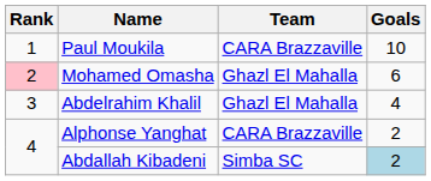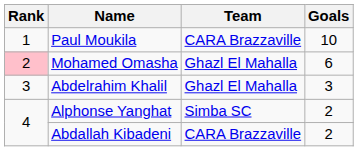 <table class="wikitable" style="text-align:center">
 <tr>
 <th>Rank</th>
 <th>Name</th>
 <th>Team</th>
 <th>Goals</th>
 </tr>
 <tr>
 <td rowspan=1>1</td>
 <td align="left"> <a href='#'>Paul Moukila</a></td>
 <td align="left"> <a href='#'>CARA Brazzaville</a></td>
 <td>10</td>
 </tr>
 <tr>
 <td rowspan=1 style="background: pink;">2</td>
 <td align="left"> <a href='#'>Mohamed Omasha</a></td>
 <td align="left"> <a href='#'>Ghazl El Mahalla</a></td>
 <td>6</td>
 </tr>
 <tr>
 <td rowspan=1>3</td>
 <td align="left"> <a href='#'>Abdelrahim Khalil</a></td>
 <td align="left"> <a href='#'>Ghazl El Mahalla</a></td>
-<td>4</td>
+<td>3</td>
 </tr>
 <tr>
 <td rowspan=2>4</td>
 <td align="left"> <a href='#'>Alphonse Yanghat</a></td>
-<td align="left"> <a href='#'>CARA Brazzaville</a></td>
+<td align="left"> <a href='#'>Simba SC</a></td>
 <td>2</td>
 </tr>
 <tr>
 <td align="left"> <a href='#'>Abdallah Kibadeni</a></td>
-<td align="left"> <a href='#'>Simba SC</a></td>
-<td style="background: lightblue;">2</td>
+<td align="left"> <a href='#'>CARA Brazzaville</a></td>
+<td>2</td>
 </tr>
 </table>
